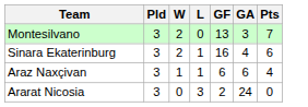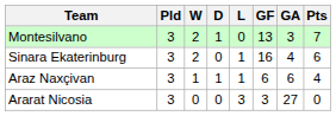 <table class="wikitable" style="text-align: center;">
 <tr>
 <th width="175">Team</th>
 <th width="20">Pld</th>
 <th width="20">W</th>
+<th width="20">D</th>
 <th width="20">L</th>
 <th width="20">GF</th>
 <th width="20">GA</th>
 <th width="20">Pts</th>
 </tr>
 <tr bgcolor="#ccffcc">
 <td align="left"> Montesilvano</td>
 <td>3</td>
 <td>2</td>
+<td>1</td>
 <td>0</td>
 <td>13</td>
 <td>3</td>
 <td>7</td>
 </tr>
 <tr bgcolor=ffffff>
 <td align="left"> Sinara Ekaterinburg</td>
 <td>3</td>
 <td>2</td>
+<td>0</td>
 <td>1</td>
 <td>16</td>
 <td>4</td>
 <td>6</td>
 </tr>
 <tr bgcolor=ffffff>
 <td align="left"> Araz Naxçivan</td>
 <td>3</td>
 <td>1</td>
 <td>1</td>
+<td>1</td>
 <td>6</td>
 <td>6</td>
 <td>4</td>
 </tr>
 <tr bgcolor=ffffff>
 <td align="left"> Ararat Nicosia</td>
 <td>3</td>
 <td>0</td>
+<td>0</td>
 <td>3</td>
-<td>2</td>
-<td>24</td>
+<td>3</td>
+<td>27</td>
 <td>0</td>
 </tr>
 </table>
